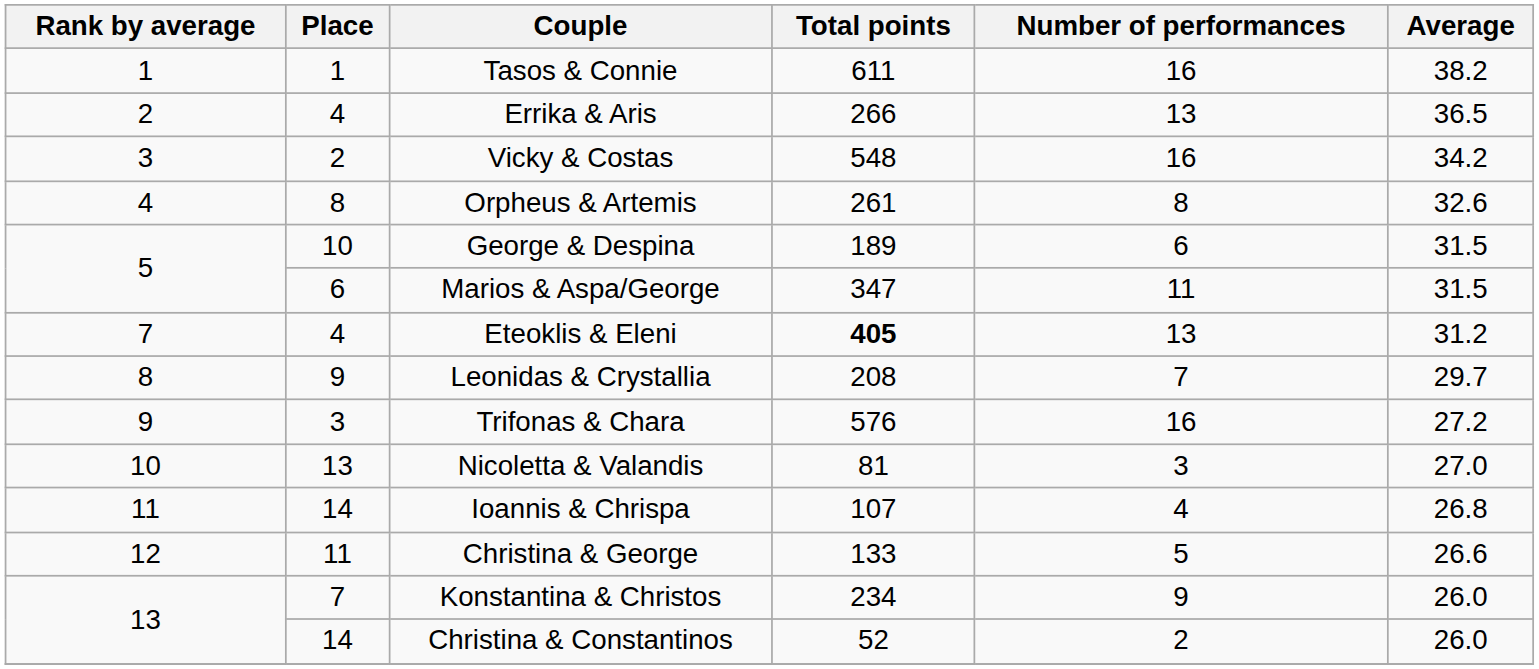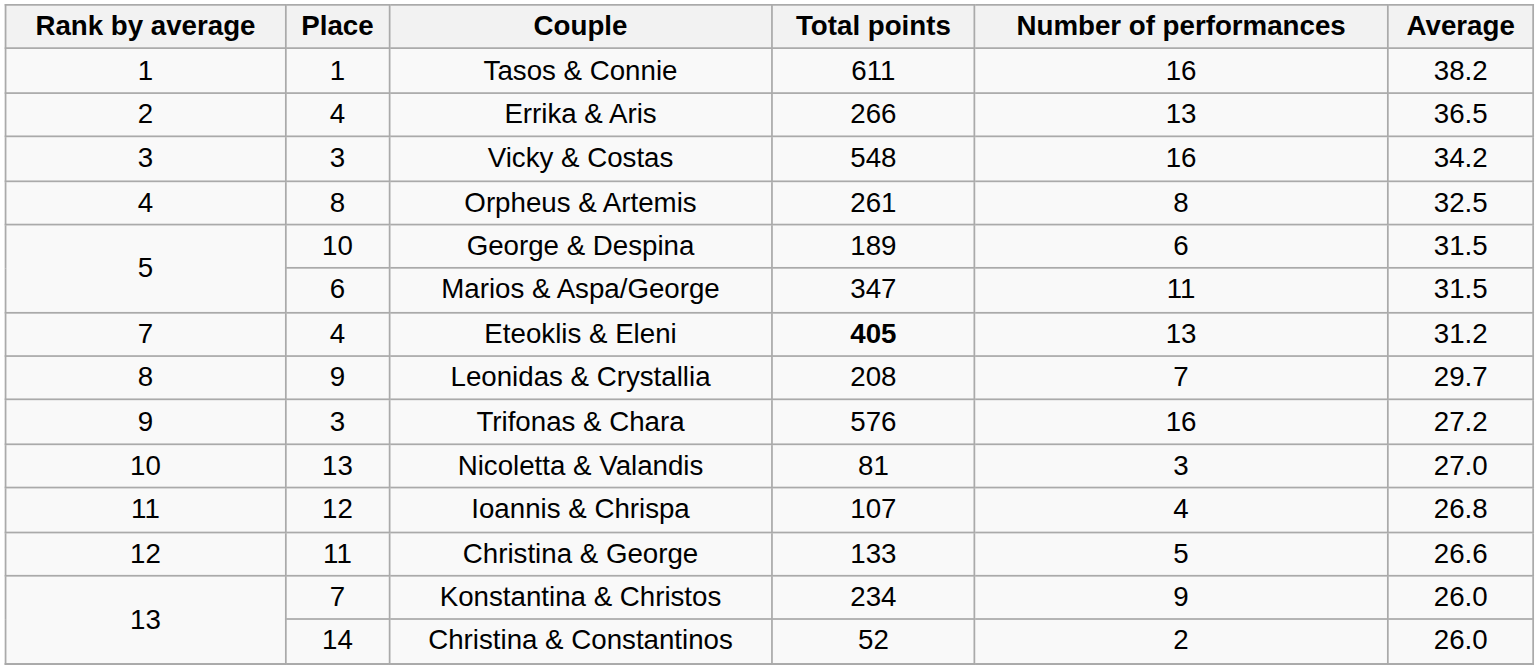 <table class="wikitable sortable"  style="margin:auto; text-align:center; white-space:nowrap; width:70%;">
 <tr>
 <th>Rank by average</th>
 <th>Place</th>
 <th>Couple</th>
 <th>Total points</th>
 <th>Number of performances</th>
 <th>Average</th>
 </tr>
 <tr>
 <td>1</td>
 <td>1</td>
 <td>Tasos & Connie</td>
 <td>611</td>
 <td>16</td>
 <td>38.2</td>
 </tr>
 <tr>
 <td>2</td>
 <td>4</td>
 <td>Errika & Aris</td>
 <td>266</td>
 <td>13</td>
 <td>36.5</td>
 </tr>
 <tr>
 <td>3</td>
-<td>2</td>
+<td>3</td>
 <td>Vicky & Costas</td>
 <td>548</td>
 <td>16</td>
 <td>34.2</td>
 </tr>
 <tr>
 <td>4</td>
 <td>8</td>
 <td>Orpheus & Artemis</td>
 <td>261</td>
 <td>8</td>
-<td>32.6</td>
+<td>32.5</td>
 </tr>
 <tr>
 <td rowspan="2">5</td>
 <td>10</td>
 <td>George & Despina</td>
 <td>189</td>
 <td>6</td>
 <td>31.5</td>
 </tr>
 <tr>
 <td>6</td>
 <td>Marios & Aspa/George</td>
 <td>347</td>
 <td>11</td>
 <td>31.5</td>
 </tr>
 <tr>
 <td>7</td>
 <td>4</td>
 <td>Eteoklis & Eleni</td>
 <td><strong>405</strong></td>
 <td>13</td>
 <td>31.2</td>
 </tr>
 <tr>
 <td>8</td>
 <td>9</td>
 <td>Leonidas & Crystallia</td>
 <td>208</td>
 <td>7</td>
 <td>29.7</td>
 </tr>
 <tr>
 <td>9</td>
 <td>3</td>
 <td>Trifonas & Chara</td>
 <td>576</td>
 <td>16</td>
 <td>27.2</td>
 </tr>
 <tr>
 <td>10</td>
 <td>13</td>
 <td>Nicoletta & Valandis</td>
 <td>81</td>
 <td>3</td>
 <td>27.0</td>
 </tr>
 <tr>
 <td>11</td>
-<td>14</td>
+<td>12</td>
 <td>Ioannis & Chrispa</td>
 <td>107</td>
 <td>4</td>
 <td>26.8</td>
 </tr>
 <tr>
 <td>12</td>
 <td>11</td>
 <td>Christina & George</td>
 <td>133</td>
 <td>5</td>
 <td>26.6</td>
 </tr>
 <tr>
 <td rowspan="2">13</td>
 <td>7</td>
 <td>Konstantina & Christos</td>
 <td>234</td>
 <td>9</td>
 <td>26.0</td>
 </tr>
 <tr>
 <td>14</td>
 <td>Christina & Constantinos</td>
 <td>52</td>
 <td>2</td>
 <td>26.0</td>
 </tr>
 <tr>
 </tr>
 </table>
